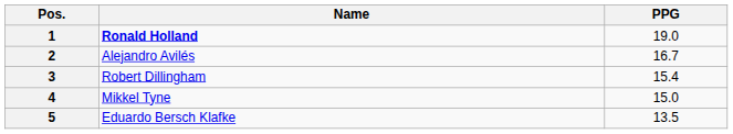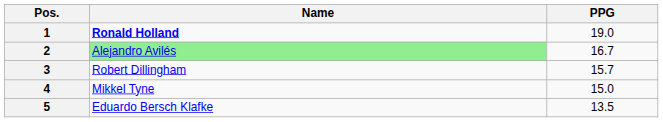 <table class=wikitable width=100% style="text-align:center;">
 <tr>
 <th width="13%">Pos.</th>
 <th width="70%">Name</th>
 <th width="17%">PPG</th>
 </tr>
 <tr>
 <th>1</th>
 <td align=left><strong> <a href='#'>Ronald Holland</a></strong></td>
 <td>19.0</td>
 </tr>
 <tr>
 <th>2</th>
-<td align=left> <a href='#'>Alejandro Avilés</a></td>
+<td align=left style="background: lightgreen;"> <a href='#'>Alejandro Avilés</a></td>
 <td>16.7</td>
 </tr>
 <tr>
 <th>3</th>
 <td align=left> <a href='#'>Robert Dillingham</a></td>
-<td>15.4</td>
+<td>15.7</td>
 </tr>
 <tr>
 <th>4</th>
 <td align=left> <a href='#'>Mikkel Tyne</a></td>
 <td>15.0</td>
 </tr>
 <tr>
 <th>5</th>
 <td align=left> <a href='#'>Eduardo Bersch Klafke</a></td>
 <td>13.5</td>
 </tr>
 </table>
